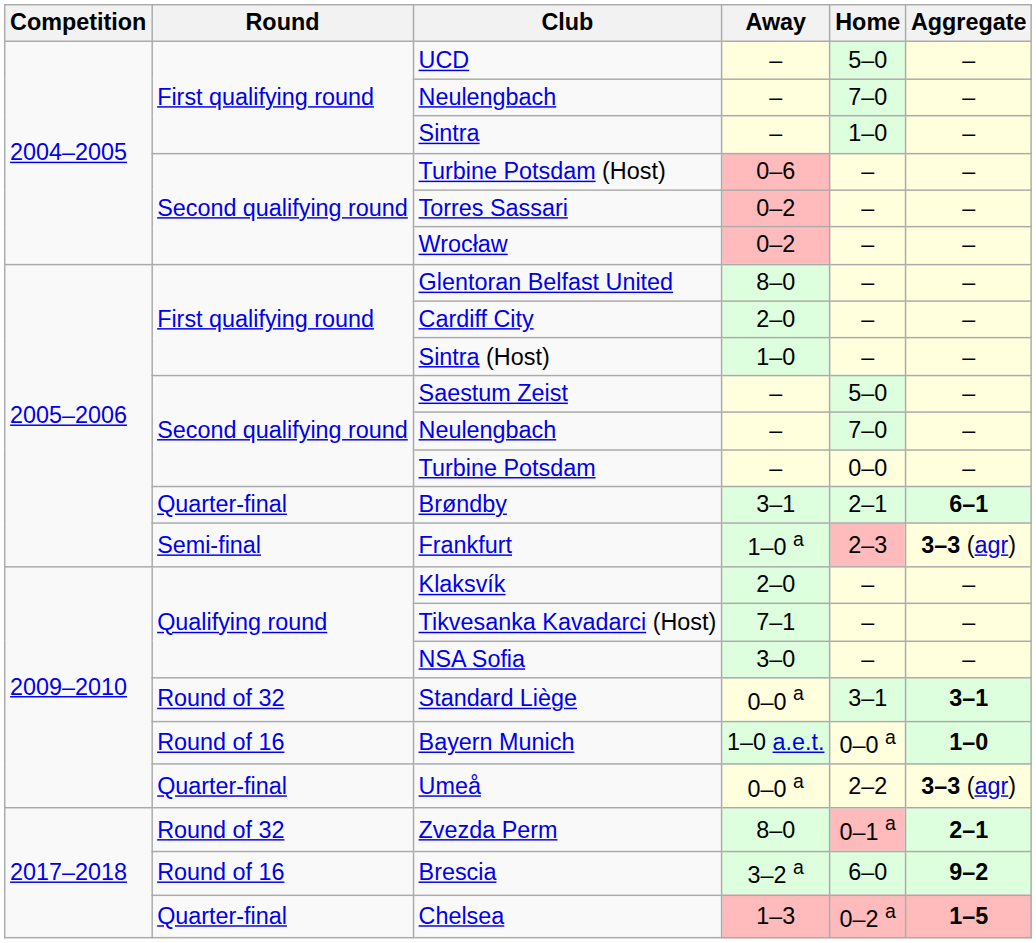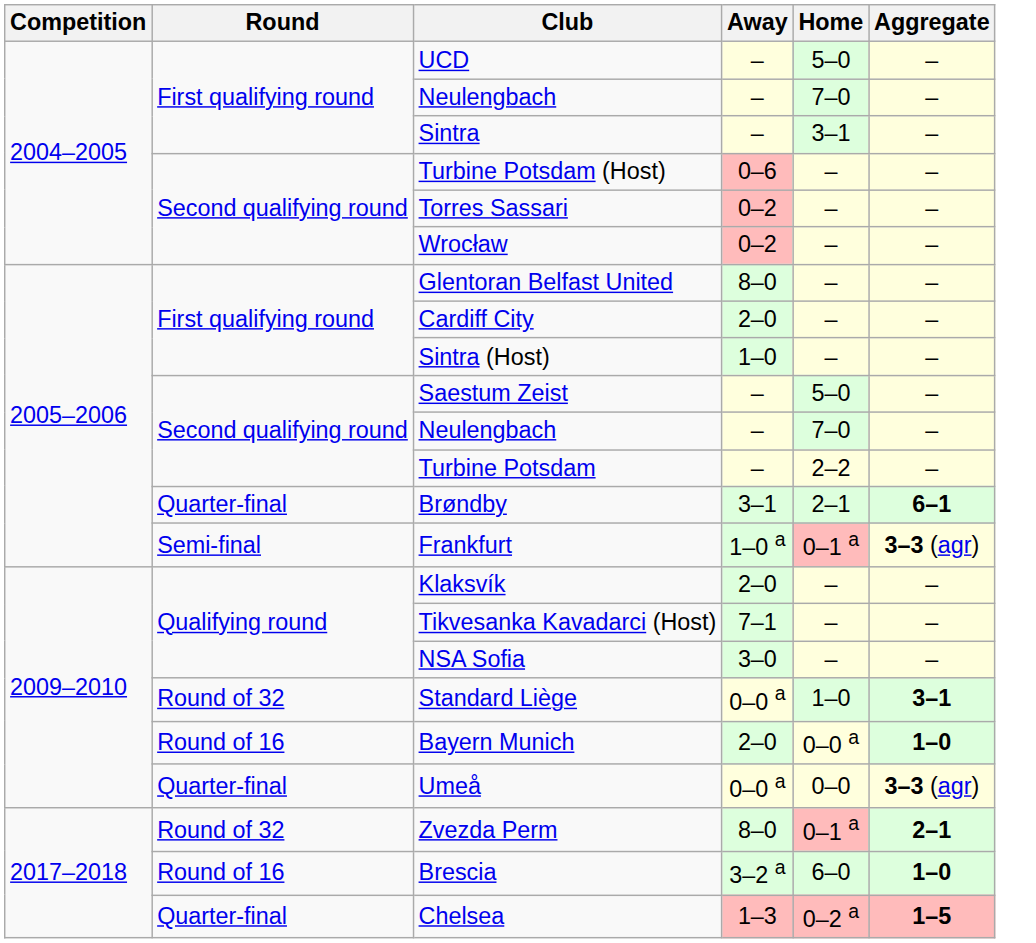 <table class="wikitable">
 <tr>
 <th>Competition</th>
 <th>Round</th>
 <th>Club</th>
 <th>Away</th>
 <th>Home</th>
 <th>Aggregate</th>
 </tr>
 <tr>
 <td rowspan="6"><a href='#'>2004–2005</a></td>
 <td rowspan="3"><a href='#'>First qualifying round</a></td>
 <td> <a href='#'>UCD</a></td>
 <td bgcolor="#ffffdd" style="text-align:center;">–</td>
 <td bgcolor="#ddffdd" style="text-align:center;">5–0</td>
 <td bgcolor="#ffffdd" style="text-align:center;">–</td>
 </tr>
 <tr>
 <td> <a href='#'>Neulengbach</a></td>
 <td bgcolor="#ffffdd" style="text-align:center;">–</td>
 <td bgcolor="#ddffdd" style="text-align:center;">7–0</td>
 <td bgcolor="#ffffdd" style="text-align:center;">–</td>
 </tr>
 <tr>
 <td> <a href='#'>Sintra</a></td>
 <td bgcolor="#ffffdd" style="text-align:center;">–</td>
-<td bgcolor="#ddffdd" style="text-align:center;">1–0</td>
+<td bgcolor="#ddffdd" style="text-align:center;">3–1</td>
 <td bgcolor="#ffffdd" style="text-align:center;">–</td>
 </tr>
 <tr>
 <td rowspan="3"><a href='#'>Second qualifying round</a></td>
 <td> <a href='#'>Turbine Potsdam</a> (Host)</td>
 <td bgcolor="#ffbbbb" style="text-align:center;">0–6</td>
 <td bgcolor="#ffffdd" style="text-align:center;">–</td>
 <td bgcolor="#ffffdd" style="text-align:center;">–</td>
 </tr>
 <tr>
 <td> <a href='#'>Torres Sassari</a></td>
 <td bgcolor="#ffbbbb" style="text-align:center;">0–2</td>
 <td bgcolor="#ffffdd" style="text-align:center;">–</td>
 <td bgcolor="#ffffdd" style="text-align:center;">–</td>
 </tr>
 <tr>
 <td> <a href='#'>Wrocław</a></td>
 <td bgcolor="#ffbbbb" style="text-align:center;">0–2</td>
 <td bgcolor="#ffffdd" style="text-align:center;">–</td>
 <td bgcolor="#ffffdd" style="text-align:center;">–</td>
 </tr>
 <tr>
 <td rowspan="8"><a href='#'>2005–2006</a></td>
 <td rowspan="3"><a href='#'>First qualifying round</a></td>
 <td> <a href='#'>Glentoran Belfast United</a></td>
 <td bgcolor="#ddffdd" style="text-align:center;">8–0</td>
 <td bgcolor="#ffffdd" style="text-align:center;">–</td>
 <td bgcolor="#ffffdd" style="text-align:center;">–</td>
 </tr>
 <tr>
 <td> <a href='#'>Cardiff City</a></td>
 <td bgcolor="#ddffdd" style="text-align:center;">2–0</td>
 <td bgcolor="#ffffdd" style="text-align:center;">–</td>
 <td bgcolor="#ffffdd" style="text-align:center;">–</td>
 </tr>
 <tr>
 <td> <a href='#'>Sintra</a> (Host)</td>
 <td bgcolor="#ddffdd" style="text-align:center;">1–0</td>
 <td bgcolor="#ffffdd" style="text-align:center;">–</td>
 <td bgcolor="#ffffdd" style="text-align:center;">–</td>
 </tr>
 <tr>
 <td rowspan="3"><a href='#'>Second qualifying round</a></td>
 <td> <a href='#'>Saestum Zeist</a></td>
 <td bgcolor="#ffffdd" style="text-align:center;">–</td>
 <td bgcolor="#ddffdd" style="text-align:center;">5–0</td>
 <td bgcolor="#ffffdd" style="text-align:center;">–</td>
 </tr>
 <tr>
 <td> <a href='#'>Neulengbach</a></td>
 <td bgcolor="#ffffdd" style="text-align:center;">–</td>
 <td bgcolor="#ddffdd" style="text-align:center;">7–0</td>
 <td bgcolor="#ffffdd" style="text-align:center;">–</td>
 </tr>
 <tr>
 <td> <a href='#'>Turbine Potsdam</a></td>
 <td bgcolor="#ffffdd" style="text-align:center;">–</td>
-<td bgcolor="#ffffdd" style="text-align:center;">0–0</td>
+<td bgcolor="#ffffdd" style="text-align:center;">2–2</td>
 <td bgcolor="#ffffdd" style="text-align:center;">–</td>
 </tr>
 <tr>
 <td><a href='#'>Quarter-final</a></td>
 <td> <a href='#'>Brøndby</a></td>
 <td bgcolor="#ddffdd" style="text-align:center;">3–1</td>
 <td bgcolor="#ddffdd" style="text-align:center;">2–1</td>
 <td bgcolor="#ddffdd" style="text-align:center;"><strong>6–1</strong></td>
 </tr>
 <tr>
 <td><a href='#'>Semi-final</a></td>
 <td> <a href='#'>Frankfurt</a></td>
 <td bgcolor="#ddffdd" style="text-align:center;">1–0 <sup>a</sup></td>
-<td bgcolor="#ffbbbb" style="text-align:center;">2–3</td>
+<td bgcolor="#ffbbbb" style="text-align:center;">0–1 <sup>a</sup></td>
 <td bgcolor="#ffffdd" style="text-align:center;"><strong>3–3</strong> (<a href='#'>agr</a>)</td>
 </tr>
 <tr>
 <td rowspan="6"><a href='#'>2009–2010</a></td>
 <td rowspan="3"><a href='#'>Qualifying round</a></td>
 <td> <a href='#'>Klaksvík</a></td>
 <td bgcolor="#ddffdd" style="text-align:center;">2–0</td>
 <td bgcolor="#ffffdd" style="text-align:center;">–</td>
 <td bgcolor="#ffffdd" style="text-align:center;">–</td>
 </tr>
 <tr>
 <td> <a href='#'>Tikvesanka Kavadarci</a> (Host)</td>
 <td bgcolor="#ddffdd" style="text-align:center;">7–1</td>
 <td bgcolor="#ffffdd" style="text-align:center;">–</td>
 <td bgcolor="#ffffdd" style="text-align:center;">–</td>
 </tr>
 <tr>
 <td> <a href='#'>NSA Sofia</a></td>
 <td bgcolor="#ddffdd" style="text-align:center;">3–0</td>
 <td bgcolor="#ffffdd" style="text-align:center;">–</td>
 <td bgcolor="#ffffdd" style="text-align:center;">–</td>
 </tr>
 <tr>
 <td><a href='#'>Round of 32</a></td>
 <td> <a href='#'>Standard Liège</a></td>
 <td bgcolor="#ffffdd" style="text-align:center;">0–0 <sup>a</sup></td>
-<td bgcolor="#ddffdd" style="text-align:center;">3–1</td>
+<td bgcolor="#ddffdd" style="text-align:center;">1–0</td>
 <td bgcolor="#ddffdd" style="text-align:center;"><strong>3–1</strong></td>
 </tr>
 <tr>
 <td><a href='#'>Round of 16</a></td>
 <td> <a href='#'>Bayern Munich</a></td>
-<td bgcolor="#ddffdd" style="text-align:center;">1–0 <a href='#'>a.e.t.</a></td>
+<td bgcolor="#ddffdd" style="text-align:center;">2–0</td>
 <td bgcolor="#ffffdd" style="text-align:center;">0–0 <sup>a</sup></td>
 <td bgcolor="#ddffdd" style="text-align:center;"><strong>1–0</strong></td>
 </tr>
 <tr>
 <td><a href='#'>Quarter-final</a></td>
 <td> <a href='#'>Umeå</a></td>
 <td bgcolor="#ffffdd" style="text-align:center;">0–0 <sup>a</sup></td>
-<td bgcolor="#ffffdd" style="text-align:center;">2–2</td>
+<td bgcolor="#ffffdd" style="text-align:center;">0–0</td>
 <td bgcolor="#ffffdd" style="text-align:center;"><strong>3–3</strong> (<a href='#'>agr</a>)</td>
 </tr>
 <tr>
 <td rowspan="3"><a href='#'>2017–2018</a></td>
 <td><a href='#'>Round of 32</a></td>
 <td> <a href='#'>Zvezda Perm</a></td>
 <td bgcolor="#ddffdd" style="text-align:center;">8–0</td>
 <td bgcolor="#ffbbbb" style="text-align:center;">0–1 <sup>a</sup></td>
 <td bgcolor="#ddffdd" style="text-align:center;"><strong>2–1</strong></td>
 </tr>
 <tr>
 <td><a href='#'>Round of 16</a></td>
 <td> <a href='#'>Brescia</a></td>
 <td bgcolor="#ddffdd" style="text-align:center;">3–2 <sup>a</sup></td>
 <td bgcolor="#ddffdd" style="text-align:center;">6–0</td>
-<td bgcolor="#ddffdd" style="text-align:center;"><strong>9–2</strong></td>
+<td bgcolor="#ddffdd" style="text-align:center;"><strong>1–0</strong></td>
 </tr>
 <tr>
 <td><a href='#'>Quarter-final</a></td>
 <td> <a href='#'>Chelsea</a></td>
 <td bgcolor="#ffbbbb" style="text-align:center;">1–3</td>
 <td bgcolor="#ffbbbb" style="text-align:center;">0–2 <sup>a</sup></td>
 <td bgcolor="#ffbbbb" style="text-align:center;"><strong>1–5</strong></td>
 </tr>
 </table>
